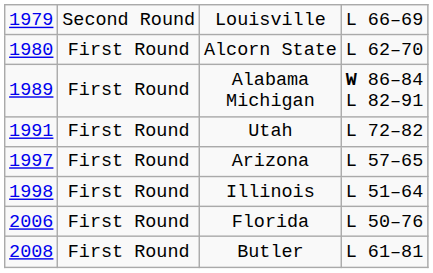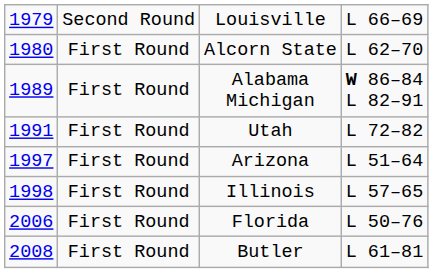 <table class="wikitable">
 <tr align="center">
 <td><a href='#'>1979</a></td>
 <td>Second Round</td>
 <td>Louisville</td>
 <td>L 66–69</td>
 </tr>
 <tr align="center">
 <td><a href='#'>1980</a></td>
 <td>First Round</td>
 <td>Alcorn State</td>
 <td>L 62–70</td>
 </tr>
 <tr align="center">
 <td><a href='#'>1989</a></td>
 <td>First Round</td>
 <td>Alabama<br>Michigan</td>
 <td><strong>W</strong> 86–84<br>L 82–91</td>
 </tr>
 <tr align="center">
 <td><a href='#'>1991</a></td>
 <td>First Round</td>
 <td>Utah</td>
 <td>L 72–82</td>
 </tr>
 <tr align="center">
 <td><a href='#'>1997</a></td>
 <td>First Round</td>
 <td>Arizona</td>
-<td>L 57–65</td>
+<td>L 51–64</td>
 </tr>
 <tr align="center">
 <td><a href='#'>1998</a></td>
 <td>First Round</td>
 <td>Illinois</td>
-<td>L 51–64</td>
+<td>L 57–65</td>
 </tr>
 <tr align="center">
 <td><a href='#'>2006</a></td>
 <td>First Round</td>
 <td>Florida</td>
 <td>L 50–76</td>
 </tr>
 <tr align="center">
 <td><a href='#'>2008</a></td>
 <td>First Round</td>
 <td>Butler</td>
 <td>L 61–81</td>
 </tr>
 </table>
